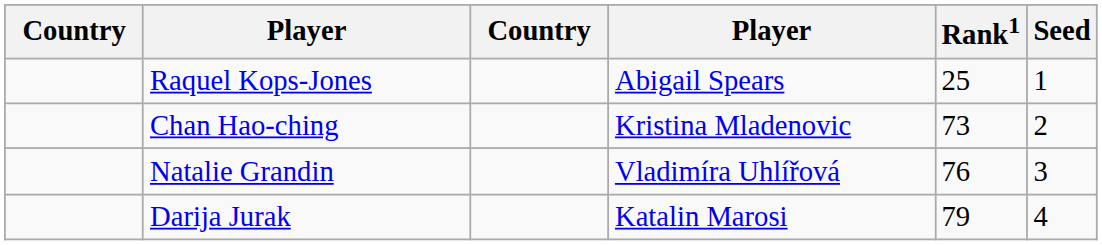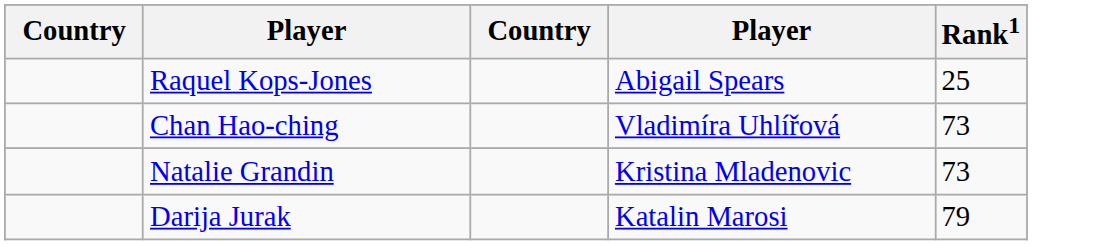 <table class="sortable wikitable">
 <tr>
 <th width="70">Country</th>
 <th width="175">Player</th>
 <th width="70">Country</th>
 <th width="175">Player</th>
 <th>Rank<sup>1</sup></th>
-<th>Seed</th>
 </tr>
 <tr>
 <td></td>
 <td><a href='#'>Raquel Kops-Jones</a></td>
 <td></td>
 <td><a href='#'>Abigail Spears</a></td>
 <td>25</td>
-<td>1</td>
 </tr>
 <tr>
 <td></td>
 <td><a href='#'>Chan Hao-ching</a></td>
 <td></td>
-<td><a href='#'>Kristina Mladenovic</a></td>
+<td><a href='#'>Vladimíra Uhlířová</a></td>
 <td>73</td>
-<td>2</td>
 </tr>
 <tr>
 <td></td>
 <td><a href='#'>Natalie Grandin</a></td>
 <td></td>
-<td><a href='#'>Vladimíra Uhlířová</a></td>
-<td>76</td>
-<td>3</td>
+<td><a href='#'>Kristina Mladenovic</a></td>
+<td>73</td>
 </tr>
 <tr>
 <td></td>
 <td><a href='#'>Darija Jurak</a></td>
 <td></td>
 <td><a href='#'>Katalin Marosi</a></td>
 <td>79</td>
-<td>4</td>
 </tr>
 </table>
